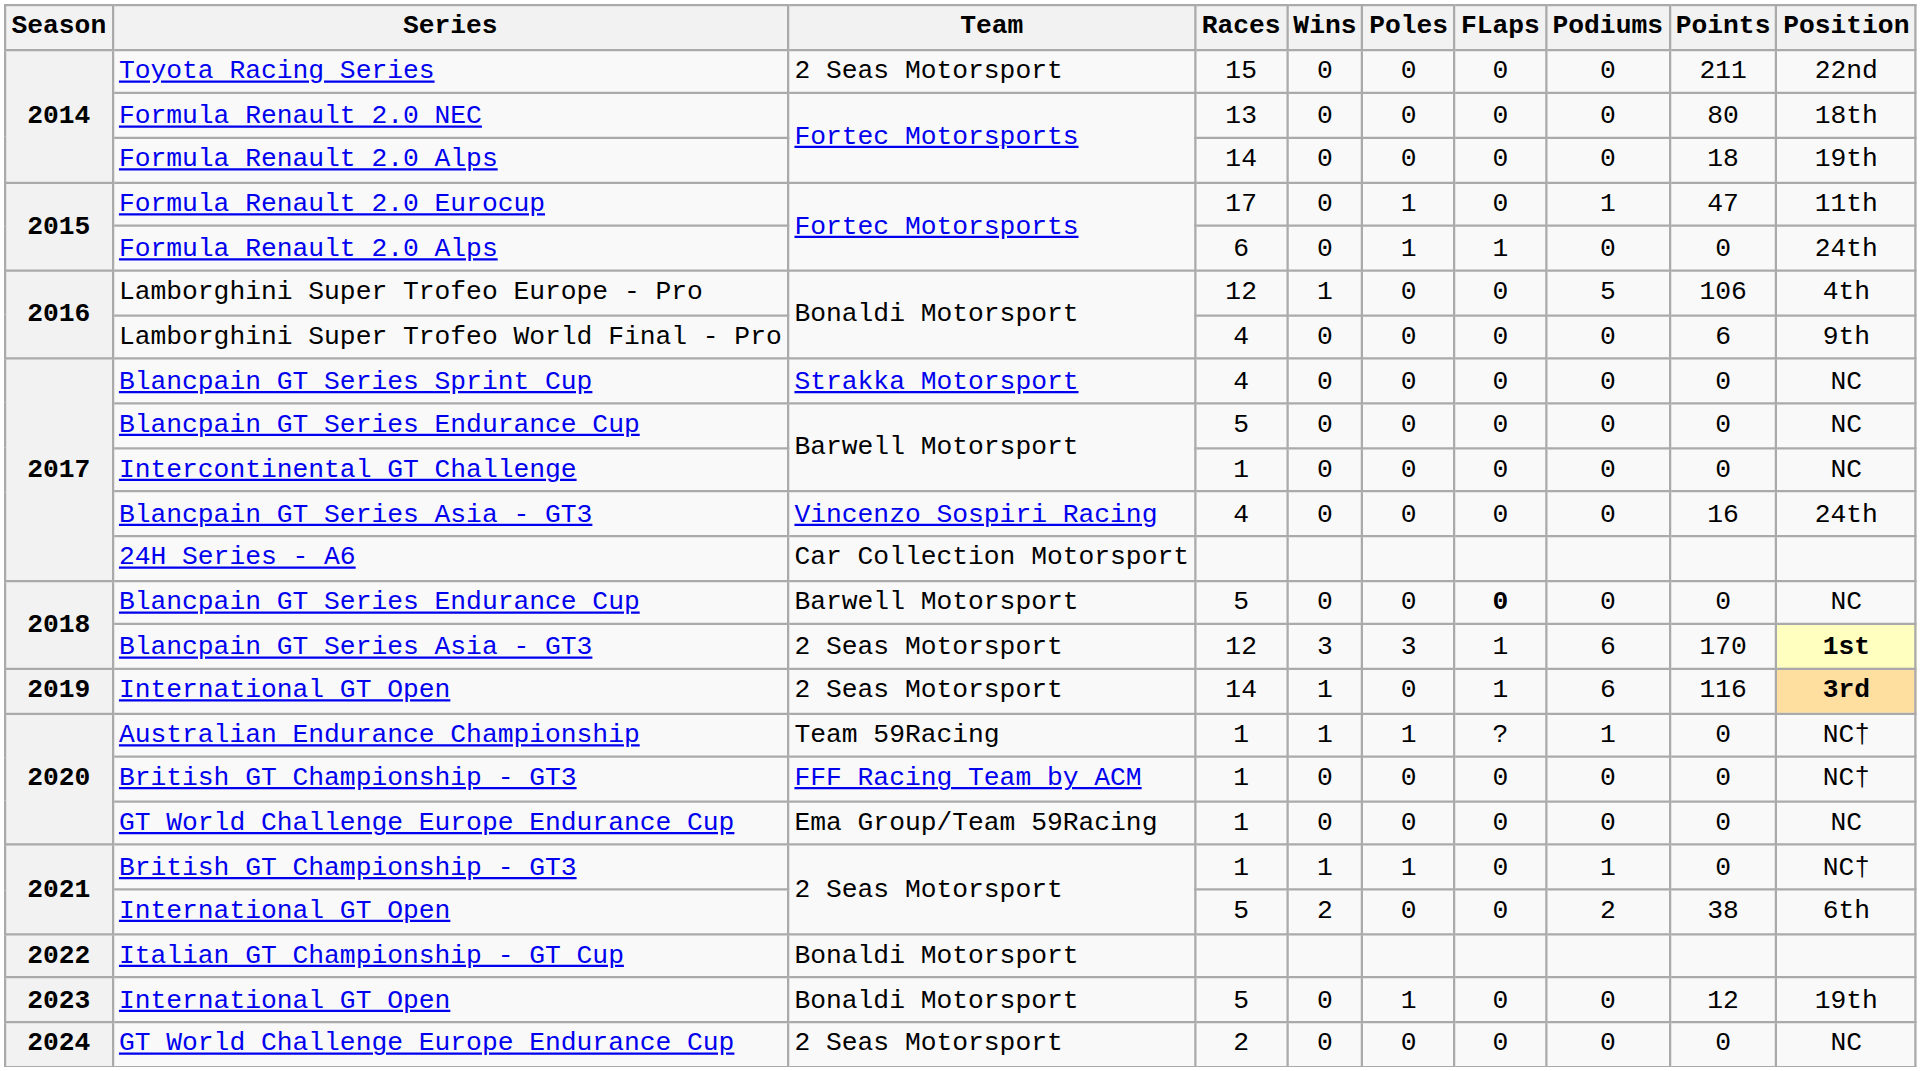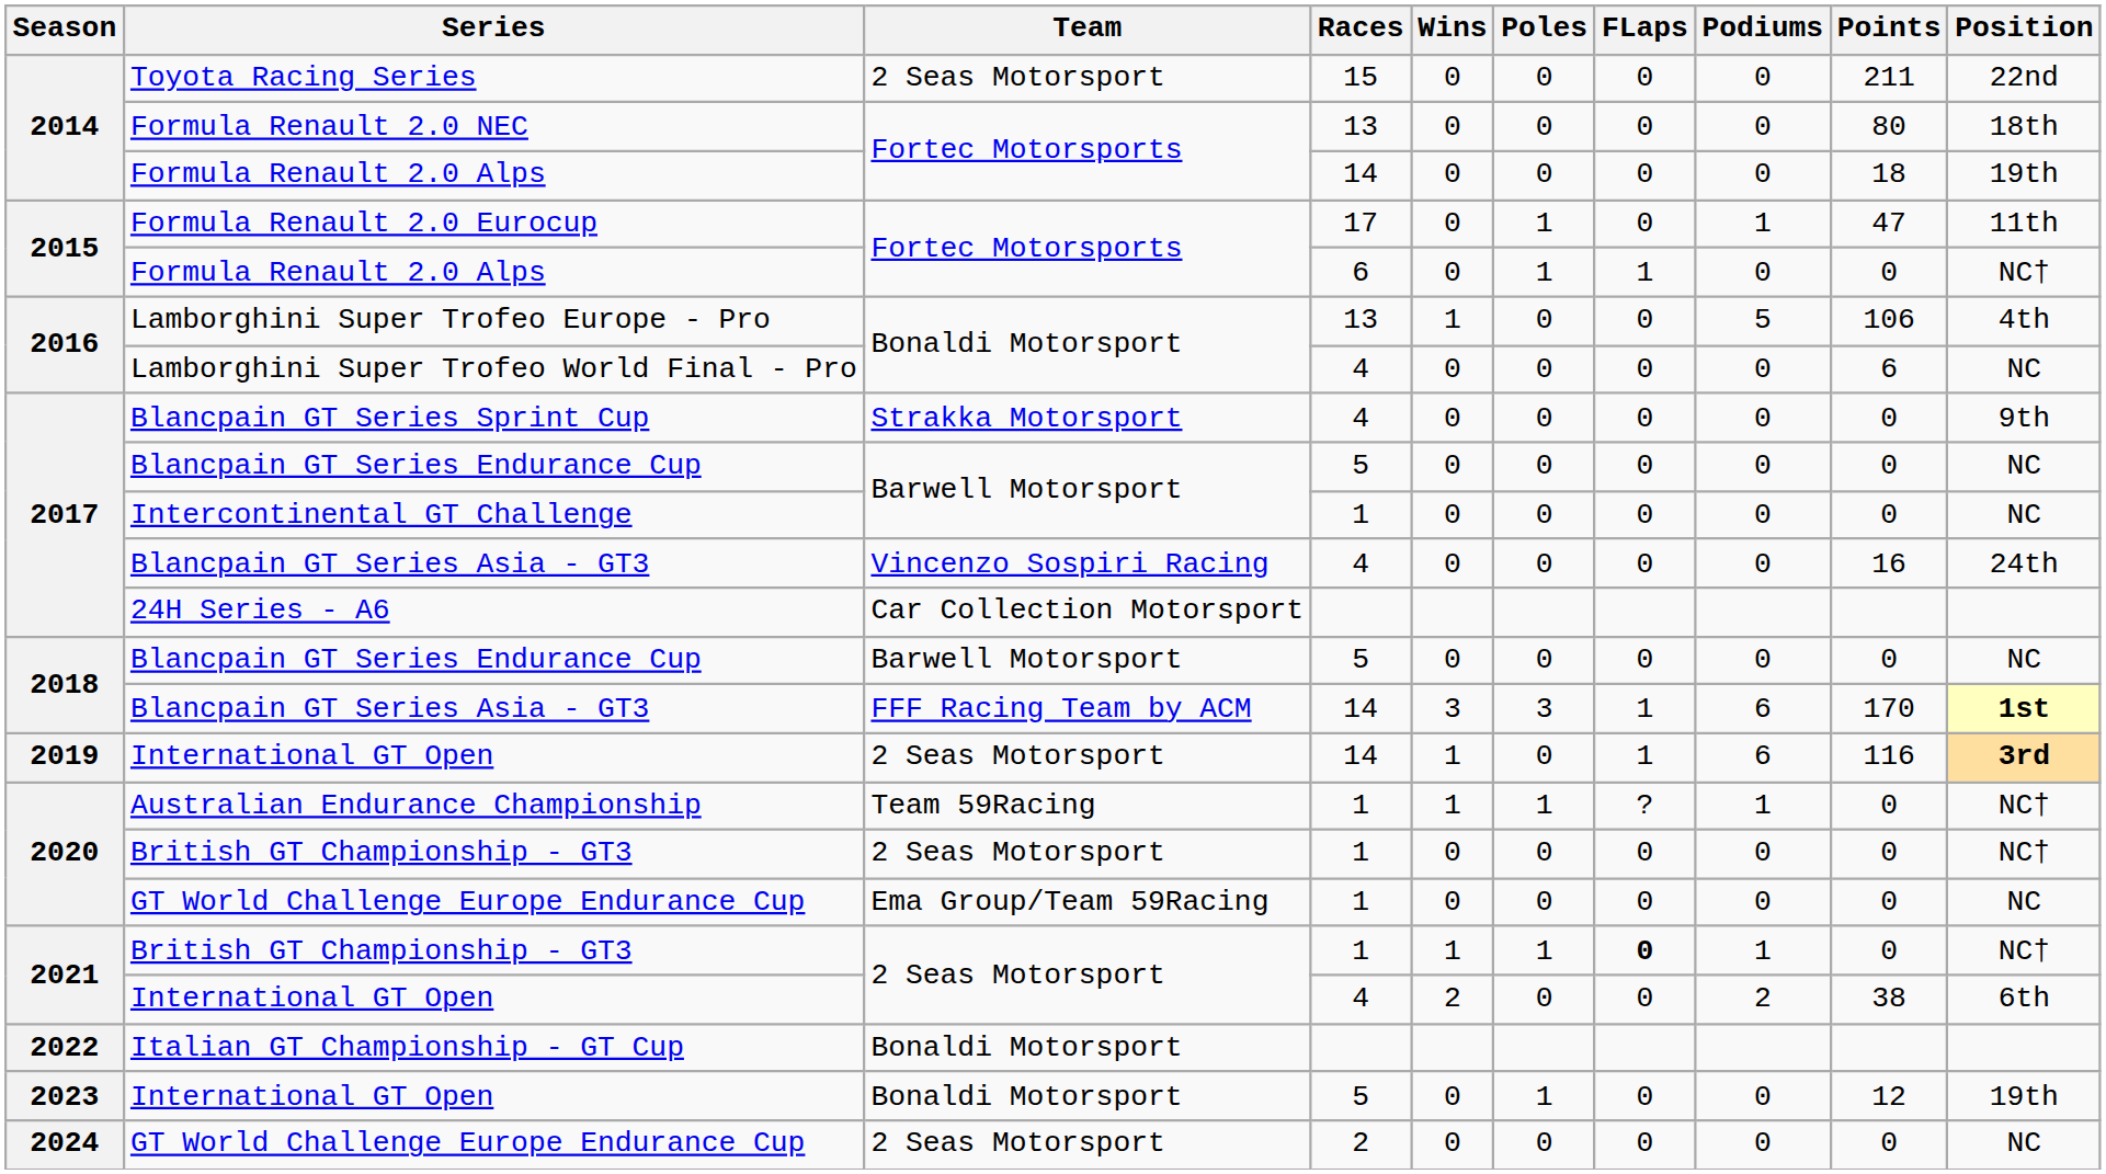 <table class="wikitable" style="font-size: 90%; text-align:center">
 <tr>
 <th>Season</th>
 <th>Series</th>
 <th>Team</th>
 <th>Races</th>
 <th>Wins</th>
 <th>Poles</th>
 <th>FLaps</th>
 <th>Podiums</th>
 <th>Points</th>
 <th>Position</th>
 </tr>
 <tr>
 <th rowspan=3>2014</th>
 <td align=left><a href='#'>Toyota Racing Series</a></td>
 <td align=left>2 Seas Motorsport</td>
 <td>15</td>
 <td>0</td>
 <td>0</td>
 <td>0</td>
 <td>0</td>
 <td>211</td>
 <td>22nd</td>
 </tr>
 <tr>
 <td align=left><a href='#'>Formula Renault 2.0 NEC</a></td>
 <td align=left rowspan=2><a href='#'>Fortec Motorsports</a></td>
 <td>13</td>
 <td>0</td>
 <td>0</td>
 <td>0</td>
 <td>0</td>
 <td>80</td>
 <td>18th</td>
 </tr>
 <tr>
 <td align=left><a href='#'>Formula Renault 2.0 Alps</a></td>
 <td>14</td>
 <td>0</td>
 <td>0</td>
 <td>0</td>
 <td>0</td>
 <td>18</td>
 <td>19th</td>
 </tr>
 <tr>
 <th rowspan=2>2015</th>
 <td align=left><a href='#'>Formula Renault 2.0 Eurocup</a></td>
 <td align=left rowspan=2><a href='#'>Fortec Motorsports</a></td>
 <td>17</td>
 <td>0</td>
 <td>1</td>
 <td>0</td>
 <td>1</td>
 <td>47</td>
 <td>11th</td>
 </tr>
 <tr>
 <td align=left><a href='#'>Formula Renault 2.0 Alps</a></td>
 <td>6</td>
 <td>0</td>
 <td>1</td>
 <td>1</td>
 <td>0</td>
 <td>0</td>
-<td>24th</td>
+<td>NC†</td>
 </tr>
 <tr>
 <th rowspan=2>2016</th>
 <td align=left>Lamborghini Super Trofeo Europe - Pro</td>
 <td align=left rowspan=2>Bonaldi Motorsport</td>
-<td>12</td>
+<td>13</td>
 <td>1</td>
 <td>0</td>
 <td>0</td>
 <td>5</td>
 <td>106</td>
 <td>4th</td>
 </tr>
 <tr>
 <td align=left>Lamborghini Super Trofeo World Final - Pro</td>
 <td>4</td>
 <td>0</td>
 <td>0</td>
 <td>0</td>
 <td>0</td>
 <td>6</td>
-<td>9th</td>
+<td>NC</td>
 </tr>
 <tr>
 <th rowspan="5">2017</th>
 <td align=left><a href='#'>Blancpain GT Series Sprint Cup</a></td>
 <td align=left><a href='#'>Strakka Motorsport</a></td>
 <td>4</td>
 <td>0</td>
 <td>0</td>
 <td>0</td>
 <td>0</td>
 <td>0</td>
-<td>NC</td>
+<td>9th</td>
 </tr>
 <tr>
 <td align=left><a href='#'>Blancpain GT Series Endurance Cup</a></td>
 <td rowspan="2" align="left">Barwell Motorsport</td>
 <td>5</td>
 <td>0</td>
 <td>0</td>
 <td>0</td>
 <td>0</td>
 <td>0</td>
 <td>NC</td>
 </tr>
 <tr>
 <td align=left><a href='#'>Intercontinental GT Challenge</a></td>
 <td>1</td>
 <td>0</td>
 <td>0</td>
 <td>0</td>
 <td>0</td>
 <td>0</td>
 <td>NC</td>
 </tr>
 <tr>
 <td align="left"><a href='#'>Blancpain GT Series Asia - GT3</a></td>
 <td align="left"><a href='#'>Vincenzo Sospiri Racing</a></td>
 <td>4</td>
 <td>0</td>
 <td>0</td>
 <td>0</td>
 <td>0</td>
 <td>16</td>
 <td>24th</td>
 </tr>
 <tr>
 <td align=left><a href='#'>24H Series - A6</a></td>
 <td align=left>Car Collection Motorsport</td>
 <td></td>
 <td></td>
 <td></td>
 <td></td>
 <td></td>
 <td></td>
 <td></td>
 </tr>
 <tr>
 <th rowspan="2">2018</th>
 <td align="left"><a href='#'>Blancpain GT Series Endurance Cup</a></td>
 <td align="left">Barwell Motorsport</td>
 <td>5</td>
 <td>0</td>
 <td>0</td>
-<td><strong>0</strong></td>
+<td>0</td>
 <td>0</td>
 <td>0</td>
 <td>NC</td>
 </tr>
 <tr>
 <td align="left"><a href='#'>Blancpain GT Series Asia - GT3</a></td>
-<td align=left>2 Seas Motorsport</td>
-<td>12</td>
+<td align="left"><a href='#'>FFF Racing Team by ACM</a></td>
+<td>14</td>
 <td>3</td>
 <td>3</td>
 <td>1</td>
 <td>6</td>
 <td>170</td>
 <td style="background:#ffffbf;"><strong>1st</strong></td>
 </tr>
 <tr>
 <th>2019</th>
 <td align=left><a href='#'>International GT Open</a></td>
 <td align=left>2 Seas Motorsport</td>
 <td>14</td>
 <td>1</td>
 <td>0</td>
 <td>1</td>
 <td>6</td>
 <td>116</td>
 <td style="background:#FFDF9F;"><strong>3rd</strong></td>
 </tr>
 <tr>
 <th rowspan="3">2020</th>
 <td align=left><a href='#'>Australian Endurance Championship</a></td>
 <td align=left>Team 59Racing</td>
 <td>1</td>
 <td>1</td>
 <td>1</td>
 <td>?</td>
 <td>1</td>
 <td>0</td>
 <td>NC†</td>
 </tr>
 <tr>
 <td align=left><a href='#'>British GT Championship - GT3</a></td>
-<td align="left"><a href='#'>FFF Racing Team by ACM</a></td>
+<td align=left>2 Seas Motorsport</td>
 <td>1</td>
 <td>0</td>
 <td>0</td>
 <td>0</td>
 <td>0</td>
 <td>0</td>
 <td>NC†</td>
 </tr>
 <tr>
 <td align=left><a href='#'>GT World Challenge Europe Endurance Cup</a></td>
 <td align=left>Ema Group/Team 59Racing</td>
 <td>1</td>
 <td>0</td>
 <td>0</td>
 <td>0</td>
 <td>0</td>
 <td>0</td>
 <td>NC</td>
 </tr>
 <tr>
 <th rowspan="2">2021</th>
 <td align="left"><a href='#'>British GT Championship - GT3</a></td>
 <td rowspan="2" align="left">2 Seas Motorsport</td>
 <td>1</td>
 <td>1</td>
 <td>1</td>
-<td>0</td>
+<td><strong>0</strong></td>
 <td>1</td>
 <td>0</td>
 <td>NC†</td>
 </tr>
 <tr>
 <td align="left"><a href='#'>International GT Open</a></td>
-<td>5</td>
+<td>4</td>
 <td>2</td>
 <td>0</td>
 <td>0</td>
 <td>2</td>
 <td>38</td>
 <td>6th</td>
 </tr>
 <tr>
 <th>2022</th>
 <td align=left><a href='#'>Italian GT Championship - GT Cup</a></td>
 <td align=left>Bonaldi Motorsport</td>
 <td></td>
 <td></td>
 <td></td>
 <td></td>
 <td></td>
 <td></td>
 <td></td>
 </tr>
 <tr>
 <th>2023</th>
 <td align=left><a href='#'>International GT Open</a></td>
 <td align=left>Bonaldi Motorsport</td>
 <td>5</td>
 <td>0</td>
 <td>1</td>
 <td>0</td>
 <td>0</td>
 <td>12</td>
 <td>19th</td>
 </tr>
 <tr>
 <th>2024</th>
 <td align=left><a href='#'>GT World Challenge Europe Endurance Cup</a></td>
 <td align=left>2 Seas Motorsport</td>
 <td>2</td>
 <td>0</td>
 <td>0</td>
 <td>0</td>
 <td>0</td>
 <td>0</td>
 <td>NC</td>
 </tr>
 </table>
